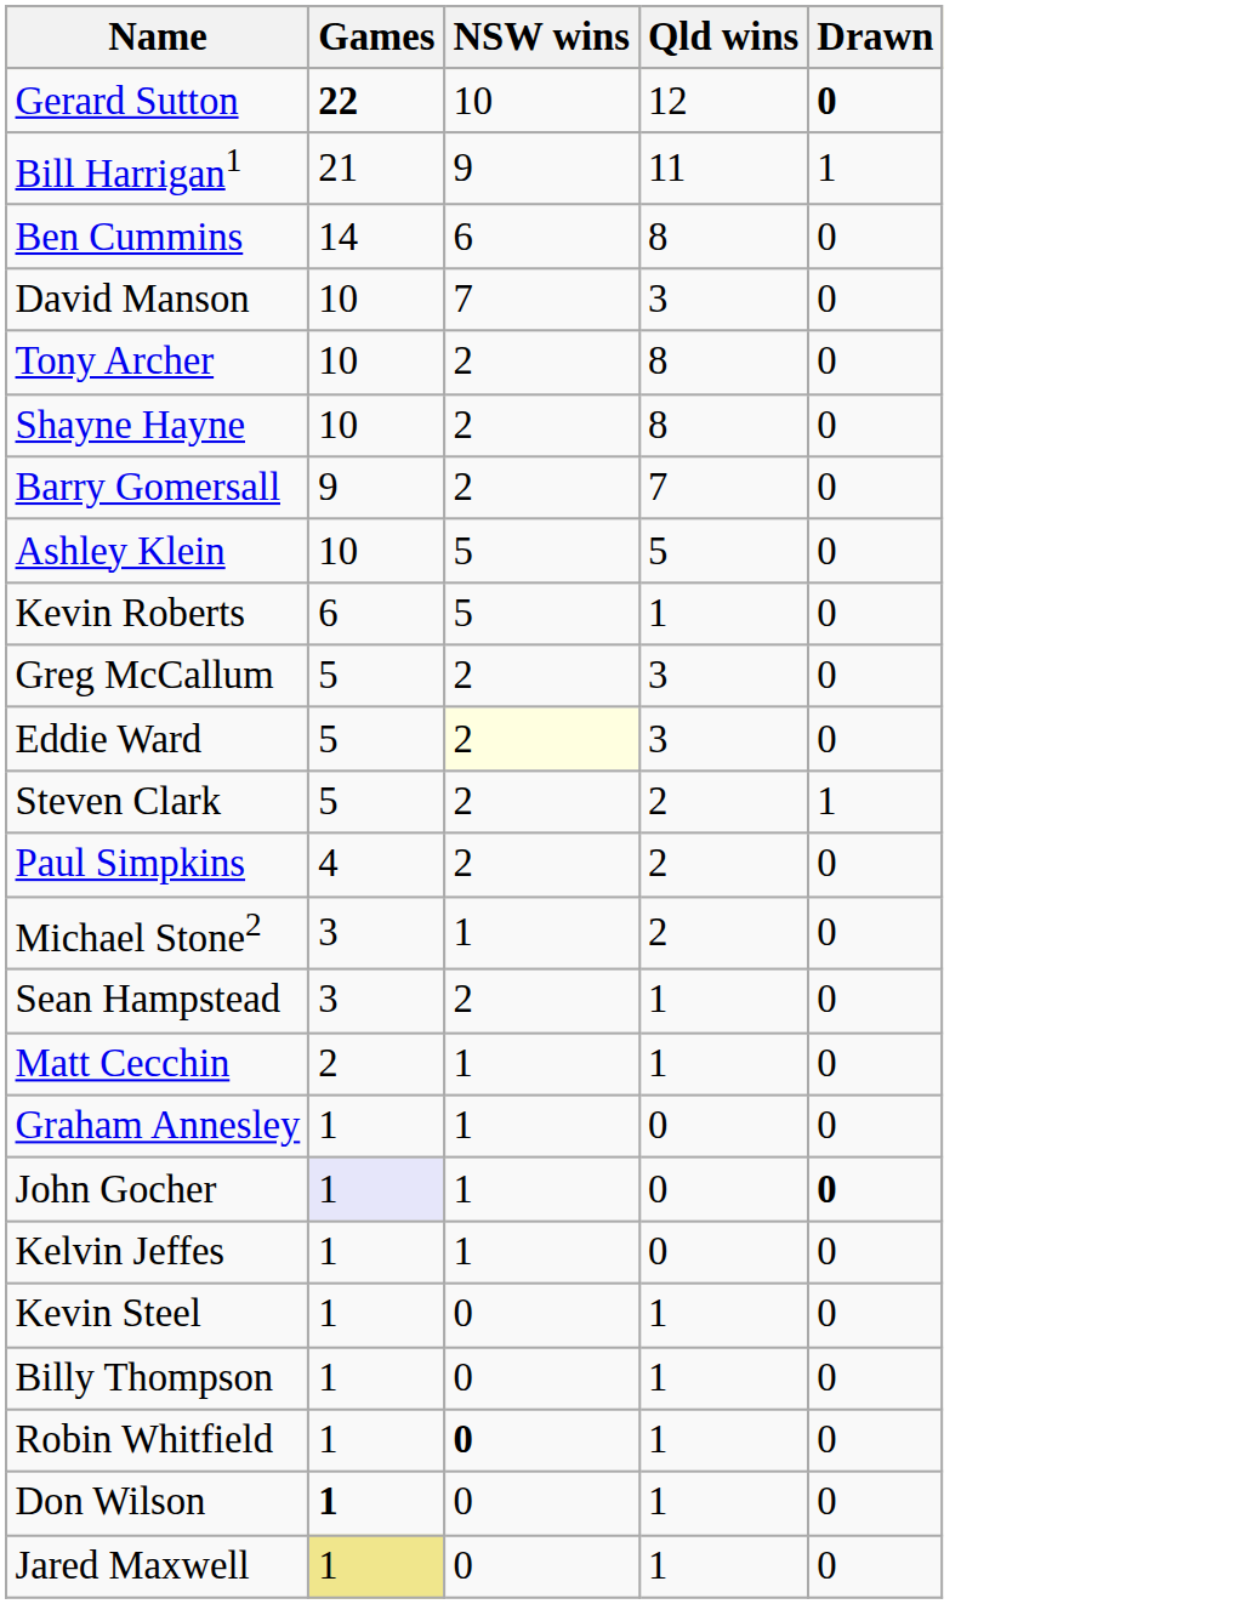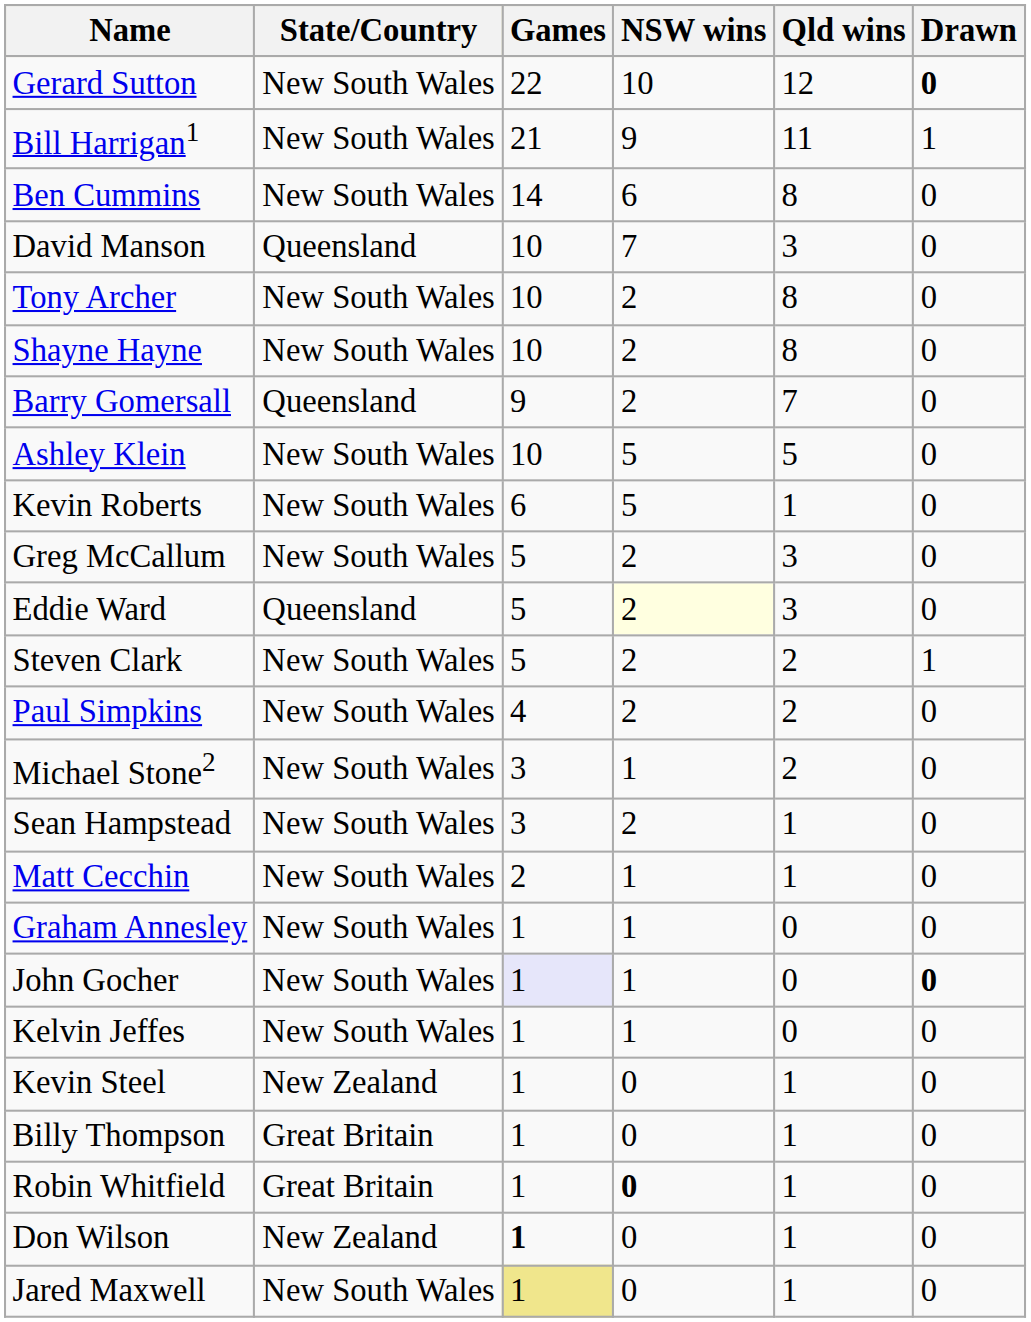 <table class="wikitable">
 <tr style="background:#bdb76b;">
 <th>Name</th>
+<th>State/Country</th>
 <th>Games</th>
 <th>NSW wins</th>
 <th>Qld wins</th>
 <th>Drawn</th>
 </tr>
 <tr>
 <td><a href='#'>Gerard Sutton</a></td>
-<td><strong>22</strong></td>
+<td>New South Wales</td>
+<td>22</td>
 <td>10</td>
 <td>12</td>
 <td><strong>0</strong></td>
 </tr>
 <tr>
 <td><a href='#'>Bill Harrigan</a><sup>1</sup></td>
+<td>New South Wales</td>
 <td>21</td>
 <td>9</td>
 <td>11</td>
 <td>1</td>
 </tr>
 <tr>
 <td><a href='#'>Ben Cummins</a></td>
+<td>New South Wales</td>
 <td>14</td>
 <td>6</td>
 <td>8</td>
 <td>0</td>
 </tr>
 <tr>
 <td>David Manson</td>
+<td>Queensland</td>
 <td>10</td>
 <td>7</td>
 <td>3</td>
 <td>0</td>
 </tr>
 <tr>
 <td><a href='#'>Tony Archer</a></td>
+<td>New South Wales</td>
 <td>10</td>
 <td>2</td>
 <td>8</td>
 <td>0</td>
 </tr>
 <tr>
 <td><a href='#'>Shayne Hayne</a></td>
+<td>New South Wales</td>
 <td>10</td>
 <td>2</td>
 <td>8</td>
 <td>0</td>
 </tr>
 <tr>
 <td><a href='#'>Barry Gomersall</a></td>
+<td>Queensland</td>
 <td>9</td>
 <td>2</td>
 <td>7</td>
 <td>0</td>
 </tr>
 <tr>
 <td><a href='#'>Ashley Klein</a></td>
+<td>New South Wales</td>
 <td>10</td>
 <td>5</td>
 <td>5</td>
 <td>0</td>
 </tr>
 <tr>
 <td>Kevin Roberts</td>
+<td>New South Wales</td>
 <td>6</td>
 <td>5</td>
 <td>1</td>
 <td>0</td>
 </tr>
 <tr>
 <td>Greg McCallum</td>
+<td>New South Wales</td>
 <td>5</td>
 <td>2</td>
 <td>3</td>
 <td>0</td>
 </tr>
 <tr>
 <td>Eddie Ward</td>
+<td>Queensland</td>
 <td>5</td>
 <td style="background: lightyellow;">2</td>
 <td>3</td>
 <td>0</td>
 </tr>
 <tr>
 <td>Steven Clark</td>
+<td>New South Wales</td>
 <td>5</td>
 <td>2</td>
 <td>2</td>
 <td>1</td>
 </tr>
 <tr>
 <td><a href='#'>Paul Simpkins</a></td>
+<td>New South Wales</td>
 <td>4</td>
 <td>2</td>
 <td>2</td>
 <td>0</td>
 </tr>
 <tr>
 <td>Michael Stone<sup>2</sup></td>
+<td>New South Wales</td>
 <td>3</td>
 <td>1</td>
 <td>2</td>
 <td>0</td>
 </tr>
 <tr>
 <td>Sean Hampstead</td>
+<td>New South Wales</td>
 <td>3</td>
 <td>2</td>
 <td>1</td>
 <td>0</td>
 </tr>
 <tr>
 <td><a href='#'>Matt Cecchin</a></td>
+<td>New South Wales</td>
 <td>2</td>
 <td>1</td>
 <td>1</td>
 <td>0</td>
 </tr>
 <tr>
 <td><a href='#'>Graham Annesley</a></td>
+<td>New South Wales</td>
 <td>1</td>
 <td>1</td>
 <td>0</td>
 <td>0</td>
 </tr>
 <tr>
 <td>John Gocher</td>
+<td>New South Wales</td>
 <td style="background: lavender;">1</td>
 <td>1</td>
 <td>0</td>
 <td><strong>0</strong></td>
 </tr>
 <tr>
 <td>Kelvin Jeffes</td>
+<td>New South Wales</td>
 <td>1</td>
 <td>1</td>
 <td>0</td>
 <td>0</td>
 </tr>
 <tr>
 <td>Kevin Steel</td>
+<td>New Zealand</td>
 <td>1</td>
 <td>0</td>
 <td>1</td>
 <td>0</td>
 </tr>
 <tr>
 <td>Billy Thompson</td>
+<td>Great Britain</td>
 <td>1</td>
 <td>0</td>
 <td>1</td>
 <td>0</td>
 </tr>
 <tr>
 <td>Robin Whitfield</td>
+<td>Great Britain</td>
 <td>1</td>
 <td><strong>0</strong></td>
 <td>1</td>
 <td>0</td>
 </tr>
 <tr>
 <td>Don Wilson</td>
+<td>New Zealand</td>
 <td><strong>1</strong></td>
 <td>0</td>
 <td>1</td>
 <td>0</td>
 </tr>
 <tr>
 <td>Jared Maxwell</td>
+<td>New South Wales</td>
 <td style="background: khaki;">1</td>
 <td>0</td>
 <td>1</td>
 <td>0</td>
 </tr>
 </table>
